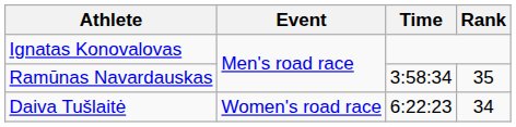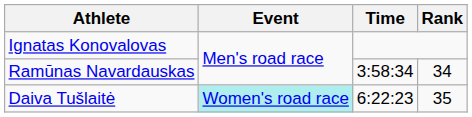 <table class="wikitable" style="font-size:90%">
 <tr>
 <th>Athlete</th>
 <th>Event</th>
 <th>Time</th>
 <th>Rank</th>
 </tr>
 <tr align=center>
 <td align=left><a href='#'>Ignatas Konovalovas</a></td>
 <td align=left rowspan=2><a href='#'>Men's road race</a></td>
 <td colspan=2></td>
 </tr>
 <tr align=center>
 <td align=left><a href='#'>Ramūnas Navardauskas</a></td>
 <td>3:58:34</td>
-<td>35</td>
+<td>34</td>
 </tr>
 <tr align=center>
 <td align=left><a href='#'>Daiva Tušlaitė</a></td>
-<td align=left><a href='#'>Women's road race</a></td>
+<td align=left style="background: paleturquoise;"><a href='#'>Women's road race</a></td>
 <td>6:22:23</td>
-<td>34</td>
+<td>35</td>
 </tr>
 </table>
